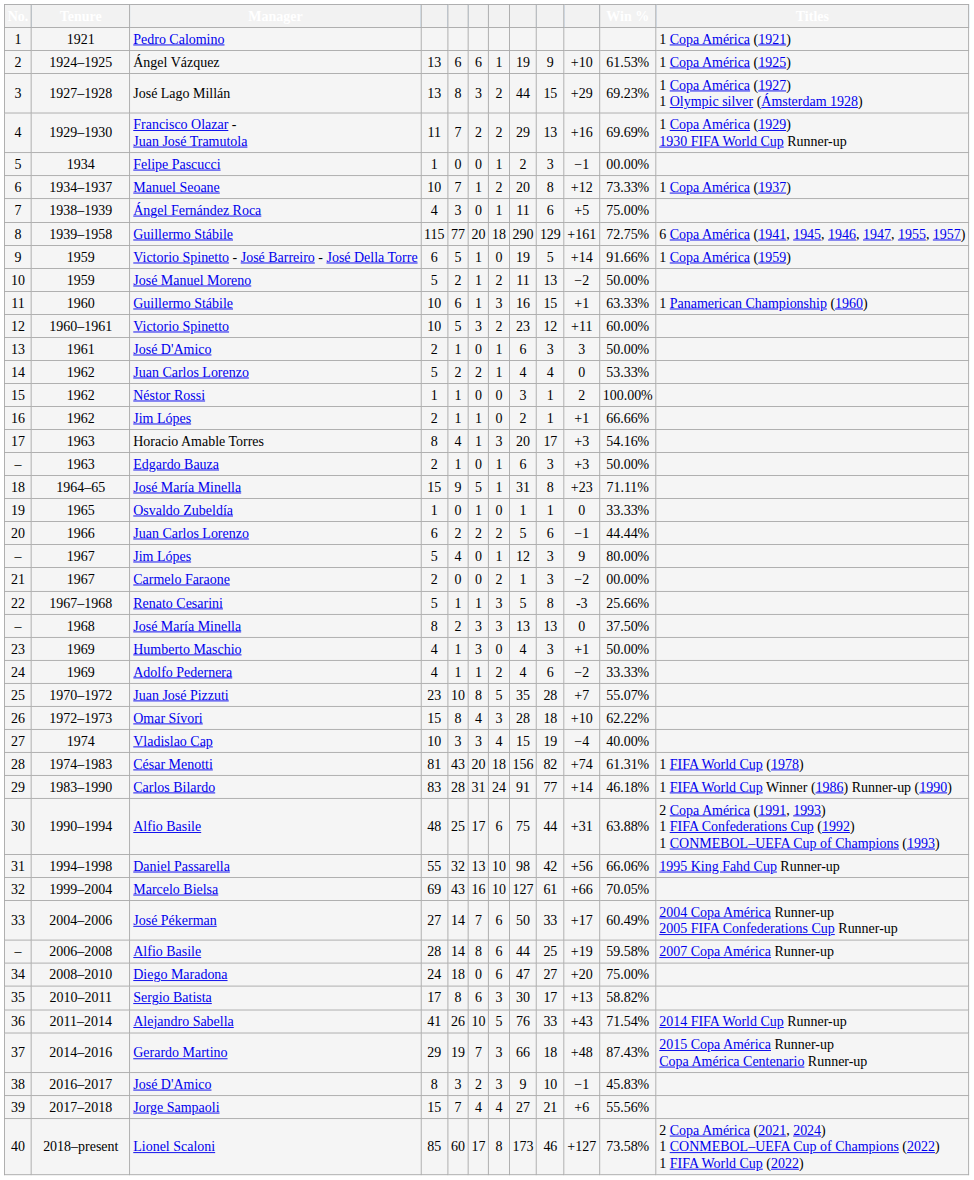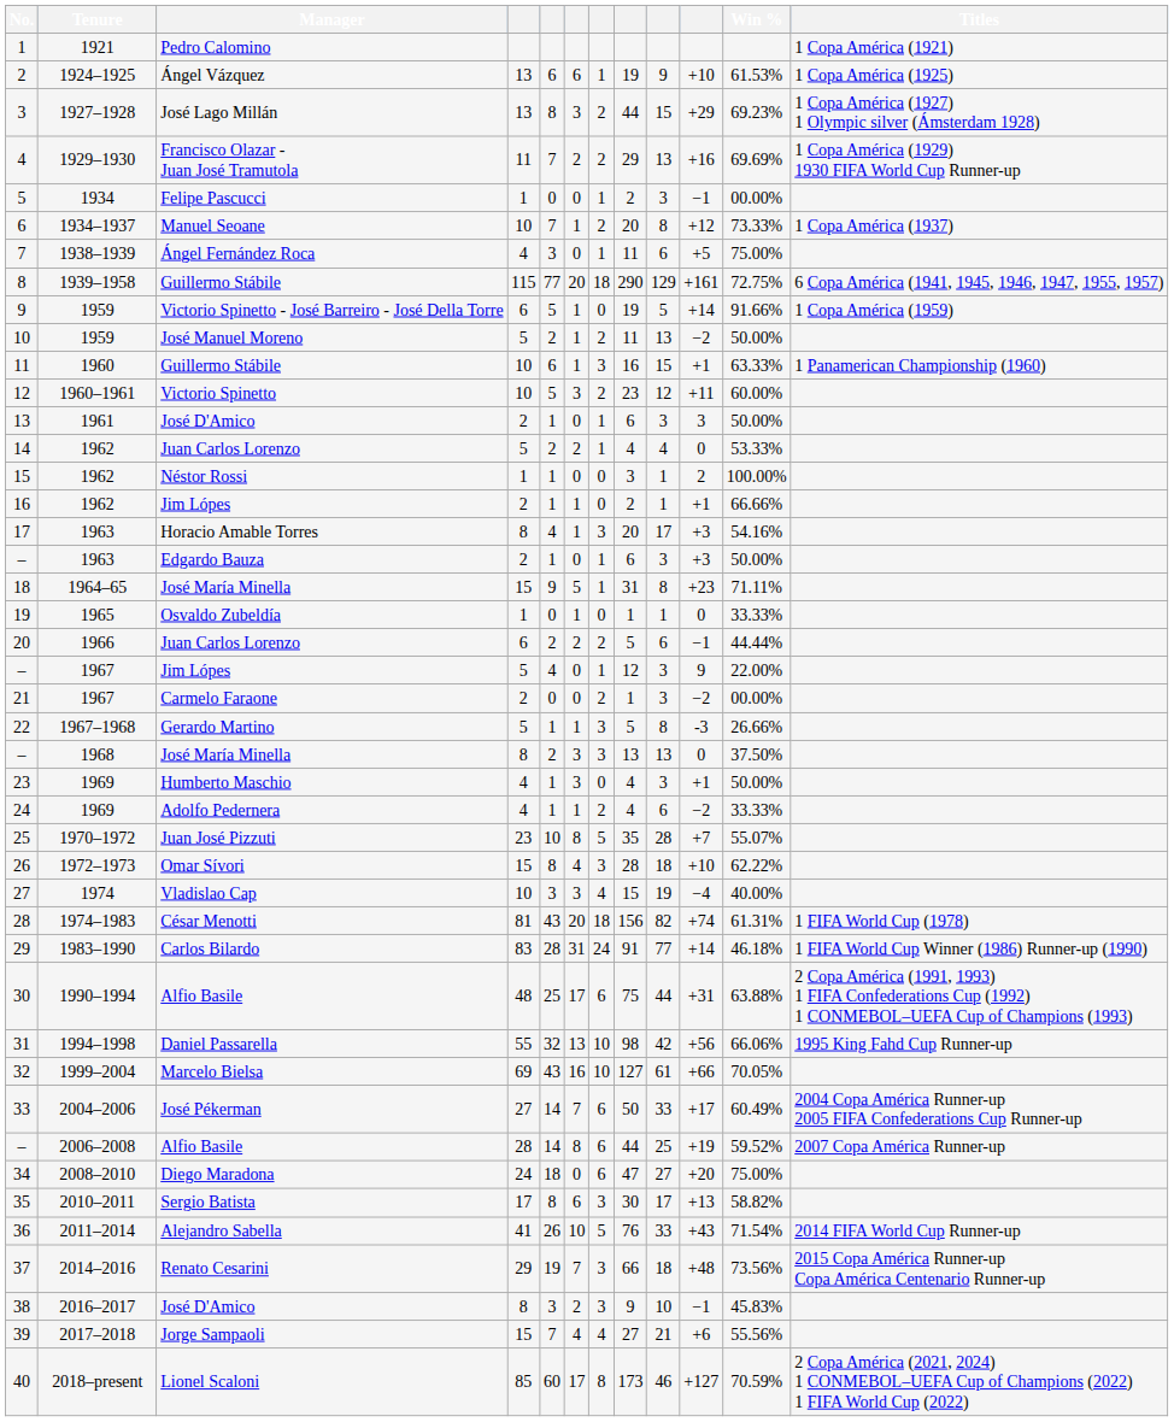 <table class="wikitable" class="sortable" align=border border=1 cellpadding="2" cellspacing="0" style="background: #f5f5f5; border: 1px #aaa solid; border-collapse: collapse; font-size:95%; text-align: center;" =width:60%;>
 <tr align="center" style="color:white;" bgcolor="#6ab5ff">
 <th>No.</th>
 <th width=100px>Tenure</th>
 <th>Manager</th>
 <th></th>
 <th></th>
 <th></th>
 <th></th>
 <th></th>
 <th></th>
 <th></th>
 <th>Win %</th>
 <th>Titles</th>
 </tr>
 <tr>
 <td>1</td>
 <td>1921</td>
 <td align=left> <a href='#'>Pedro Calomino</a> </td>
 <td></td>
 <td></td>
 <td></td>
 <td></td>
 <td></td>
 <td></td>
 <td></td>
 <td></td>
 <td align=left>1 <a href='#'>Copa América</a> (<a href='#'>1921</a>)</td>
 </tr>
 <tr>
 <td>2</td>
 <td>1924–1925</td>
 <td align=left> Ángel Vázquez</td>
 <td>13</td>
 <td>6</td>
 <td>6</td>
 <td>1</td>
 <td>19</td>
 <td>9</td>
 <td>+10</td>
 <td>61.53%</td>
 <td align=left>1 <a href='#'>Copa América</a> (<a href='#'>1925</a>)</td>
 </tr>
 <tr>
 <td>3</td>
 <td>1927–1928</td>
 <td align=left> José Lago Millán</td>
 <td>13</td>
 <td>8</td>
 <td>3</td>
 <td>2</td>
 <td>44</td>
 <td>15</td>
 <td>+29</td>
 <td>69.23%</td>
 <td align=left>1 <a href='#'>Copa América</a> (<a href='#'>1927</a>)<br> 1 <a href='#'>Olympic silver</a> (<a href='#'>Ámsterdam 1928</a>) </td>
 </tr>
 <tr>
 <td>4</td>
 <td>1929–1930</td>
 <td align=left> <a href='#'>Francisco Olazar</a> -<br><a href='#'>Juan José Tramutola</a></td>
 <td>11</td>
 <td>7</td>
 <td>2</td>
 <td>2</td>
 <td>29</td>
 <td>13</td>
 <td>+16</td>
 <td>69.69%</td>
 <td align=left>1 <a href='#'>Copa América</a> (<a href='#'>1929</a>)<br><a href='#'>1930 FIFA World Cup</a> Runner-up</td>
 </tr>
 <tr>
 <td>5</td>
 <td>1934</td>
 <td align=left> <a href='#'>Felipe Pascucci</a></td>
 <td>1</td>
 <td>0</td>
 <td>0</td>
 <td>1</td>
 <td>2</td>
 <td>3</td>
 <td>−1</td>
 <td>00.00%</td>
 <td></td>
 </tr>
 <tr>
 <td>6</td>
 <td>1934–1937</td>
 <td align=left> <a href='#'>Manuel Seoane</a></td>
 <td>10</td>
 <td>7</td>
 <td>1</td>
 <td>2</td>
 <td>20</td>
 <td>8</td>
 <td>+12</td>
 <td>73.33%</td>
 <td align=left>1 <a href='#'>Copa América</a> (<a href='#'>1937</a>)</td>
 </tr>
 <tr>
 <td>7</td>
 <td>1938–1939</td>
 <td align=left> <a href='#'>Ángel Fernández Roca</a></td>
 <td>4</td>
 <td>3</td>
 <td>0</td>
 <td>1</td>
 <td>11</td>
 <td>6</td>
 <td>+5</td>
 <td>75.00%</td>
 <td></td>
 </tr>
 <tr>
 <td>8</td>
 <td>1939–1958</td>
 <td align=left> <a href='#'>Guillermo Stábile</a></td>
 <td>115</td>
 <td>77</td>
 <td>20</td>
 <td>18</td>
 <td>290</td>
 <td>129</td>
 <td>+161</td>
 <td>72.75%</td>
 <td align=left>6 <a href='#'>Copa América</a> (<a href='#'>1941</a>, <a href='#'>1945</a>, <a href='#'>1946</a>, <a href='#'>1947</a>, <a href='#'>1955</a>, <a href='#'>1957</a>)</td>
 </tr>
 <tr>
 <td>9</td>
 <td>1959</td>
 <td align=left> <a href='#'>Victorio Spinetto</a> - <a href='#'>José Barreiro</a> - <a href='#'>José Della Torre</a></td>
 <td>6</td>
 <td>5</td>
 <td>1</td>
 <td>0</td>
 <td>19</td>
 <td>5</td>
 <td>+14</td>
 <td>91.66%</td>
 <td align=left>1 <a href='#'>Copa América</a> (<a href='#'>1959</a>)</td>
 </tr>
 <tr>
 <td>10</td>
 <td>1959</td>
 <td align=left> <a href='#'>José Manuel Moreno</a></td>
 <td>5</td>
 <td>2</td>
 <td>1</td>
 <td>2</td>
 <td>11</td>
 <td>13</td>
 <td>−2</td>
 <td>50.00%</td>
 <td></td>
 </tr>
 <tr>
 <td>11</td>
 <td>1960</td>
 <td align=left> <a href='#'>Guillermo Stábile</a></td>
 <td>10</td>
 <td>6</td>
 <td>1</td>
 <td>3</td>
 <td>16</td>
 <td>15</td>
 <td>+1</td>
 <td>63.33%</td>
 <td align=left>1 <a href='#'>Panamerican Championship</a> (<a href='#'>1960</a>)</td>
 </tr>
 <tr>
 <td>12</td>
 <td>1960–1961</td>
 <td align=left> <a href='#'>Victorio Spinetto</a></td>
 <td>10</td>
 <td>5</td>
 <td>3</td>
 <td>2</td>
 <td>23</td>
 <td>12</td>
 <td>+11</td>
 <td>60.00%</td>
 <td></td>
 </tr>
 <tr>
 <td>13</td>
 <td>1961</td>
 <td align=left> <a href='#'>José D'Amico</a></td>
 <td>2</td>
 <td>1</td>
 <td>0</td>
 <td>1</td>
 <td>6</td>
 <td>3</td>
 <td>3</td>
 <td>50.00%</td>
 <td></td>
 </tr>
 <tr>
 <td>14</td>
 <td>1962</td>
 <td align=left> <a href='#'>Juan Carlos Lorenzo</a></td>
 <td>5</td>
 <td>2</td>
 <td>2</td>
 <td>1</td>
 <td>4</td>
 <td>4</td>
 <td>0</td>
 <td>53.33%</td>
 <td></td>
 </tr>
 <tr>
 <td>15</td>
 <td>1962</td>
 <td align=left> <a href='#'>Néstor Rossi</a></td>
 <td>1</td>
 <td>1</td>
 <td>0</td>
 <td>0</td>
 <td>3</td>
 <td>1</td>
 <td>2</td>
 <td>100.00%</td>
 <td></td>
 </tr>
 <tr>
 <td>16</td>
 <td>1962</td>
 <td align=left> <a href='#'>Jim Lópes</a> </td>
 <td>2</td>
 <td>1</td>
 <td>1</td>
 <td>0</td>
 <td>2</td>
 <td>1</td>
 <td>+1</td>
 <td>66.66%</td>
 <td></td>
 </tr>
 <tr>
 <td>17</td>
 <td>1963</td>
 <td align=left> Horacio Amable Torres</td>
 <td>8</td>
 <td>4</td>
 <td>1</td>
 <td>3</td>
 <td>20</td>
 <td>17</td>
 <td>+3</td>
 <td>54.16%</td>
 <td></td>
 </tr>
 <tr>
 <td>–</td>
 <td>1963</td>
 <td align=left> <a href='#'>Edgardo Bauza</a></td>
 <td>2</td>
 <td>1</td>
 <td>0</td>
 <td>1</td>
 <td>6</td>
 <td>3</td>
 <td>+3</td>
 <td>50.00%</td>
 <td></td>
 </tr>
 <tr>
 <td>18</td>
 <td>1964–65</td>
 <td align=left> <a href='#'>José María Minella</a></td>
 <td>15</td>
 <td>9</td>
 <td>5</td>
 <td>1</td>
 <td>31</td>
 <td>8</td>
 <td>+23</td>
 <td>71.11%</td>
 <td></td>
 </tr>
 <tr>
 <td>19</td>
 <td>1965</td>
 <td align=left> <a href='#'>Osvaldo Zubeldía</a></td>
 <td>1</td>
 <td>0</td>
 <td>1</td>
 <td>0</td>
 <td>1</td>
 <td>1</td>
 <td>0</td>
 <td>33.33%</td>
 <td></td>
 </tr>
 <tr>
 <td>20</td>
 <td>1966</td>
 <td align=left> <a href='#'>Juan Carlos Lorenzo</a></td>
 <td>6</td>
 <td>2</td>
 <td>2</td>
 <td>2</td>
 <td>5</td>
 <td>6</td>
 <td>−1</td>
 <td>44.44%</td>
 <td></td>
 </tr>
 <tr>
 <td>–</td>
 <td>1967</td>
 <td align=left> <a href='#'>Jim Lópes</a></td>
 <td>5</td>
 <td>4</td>
 <td>0</td>
 <td>1</td>
 <td>12</td>
 <td>3</td>
 <td>9</td>
-<td>80.00%</td>
+<td>22.00%</td>
 <td></td>
 </tr>
 <tr>
 <td>21</td>
 <td>1967</td>
 <td align=left> <a href='#'>Carmelo Faraone</a></td>
 <td>2</td>
 <td>0</td>
 <td>0</td>
 <td>2</td>
 <td>1</td>
 <td>3</td>
 <td>−2</td>
 <td>00.00%</td>
 <td></td>
 </tr>
 <tr>
 <td>22</td>
 <td>1967–1968</td>
-<td align=left> <a href='#'>Renato Cesarini</a></td>
+<td align=left> <a href='#'>Gerardo Martino</a></td>
 <td>5</td>
 <td>1</td>
 <td>1</td>
 <td>3</td>
 <td>5</td>
 <td>8</td>
 <td>-3</td>
-<td>25.66%</td>
+<td>26.66%</td>
 <td></td>
 </tr>
 <tr>
 <td>–</td>
 <td>1968</td>
 <td align=left> <a href='#'>José María Minella</a></td>
 <td>8</td>
 <td>2</td>
 <td>3</td>
 <td>3</td>
 <td>13</td>
 <td>13</td>
 <td>0</td>
 <td>37.50%</td>
 <td></td>
 </tr>
 <tr>
 <td>23</td>
 <td>1969</td>
 <td align=left> <a href='#'>Humberto Maschio</a></td>
 <td>4</td>
 <td>1</td>
 <td>3</td>
 <td>0</td>
 <td>4</td>
 <td>3</td>
 <td>+1</td>
 <td>50.00%</td>
 <td></td>
 </tr>
 <tr>
 <td>24</td>
 <td>1969</td>
 <td align=left> <a href='#'>Adolfo Pedernera</a></td>
 <td>4</td>
 <td>1</td>
 <td>1</td>
 <td>2</td>
 <td>4</td>
 <td>6</td>
 <td>−2</td>
 <td>33.33%</td>
 <td></td>
 </tr>
 <tr>
 <td>25</td>
 <td>1970–1972</td>
 <td align=left> <a href='#'>Juan José Pizzuti</a></td>
 <td>23</td>
 <td>10</td>
 <td>8</td>
 <td>5</td>
 <td>35</td>
 <td>28</td>
 <td>+7</td>
 <td>55.07%</td>
 <td></td>
 </tr>
 <tr>
 <td>26</td>
 <td>1972–1973</td>
 <td align=left> <a href='#'>Omar Sívori</a></td>
 <td>15</td>
 <td>8</td>
 <td>4</td>
 <td>3</td>
 <td>28</td>
 <td>18</td>
 <td>+10</td>
 <td>62.22%</td>
 <td></td>
 </tr>
 <tr>
 <td>27</td>
 <td>1974</td>
 <td align=left> <a href='#'>Vladislao Cap</a></td>
 <td>10</td>
 <td>3</td>
 <td>3</td>
 <td>4</td>
 <td>15</td>
 <td>19</td>
 <td>−4</td>
 <td>40.00%</td>
 <td></td>
 </tr>
 <tr>
 <td>28</td>
 <td>1974–1983</td>
 <td align=left> <a href='#'>César Menotti</a></td>
 <td>81</td>
 <td>43</td>
 <td>20</td>
 <td>18</td>
 <td>156</td>
 <td>82</td>
 <td>+74</td>
 <td>61.31%</td>
 <td align=left>1 <a href='#'>FIFA World Cup</a> (<a href='#'>1978</a>)</td>
 </tr>
 <tr>
 <td>29</td>
 <td>1983–1990</td>
 <td align=left> <a href='#'>Carlos Bilardo</a></td>
 <td>83</td>
 <td>28</td>
 <td>31</td>
 <td>24</td>
 <td>91</td>
 <td>77</td>
 <td>+14</td>
 <td>46.18%</td>
 <td align=left>1 <a href='#'>FIFA World Cup</a> Winner (<a href='#'>1986</a>) Runner-up (<a href='#'>1990</a>)</td>
 </tr>
 <tr>
 <td>30</td>
 <td>1990–1994</td>
 <td align=left> <a href='#'>Alfio Basile</a></td>
 <td>48</td>
 <td>25</td>
 <td>17</td>
 <td>6</td>
 <td>75</td>
 <td>44</td>
 <td>+31</td>
 <td>63.88%</td>
 <td align=left>2 <a href='#'>Copa América</a> (<a href='#'>1991</a>, <a href='#'>1993</a>)<br>1 <a href='#'>FIFA Confederations Cup</a> (<a href='#'>1992</a>) <br>1 <a href='#'>CONMEBOL–UEFA Cup of Champions</a> (<a href='#'>1993</a>)</td>
 </tr>
 <tr>
 <td>31</td>
 <td>1994–1998</td>
 <td align=left> <a href='#'>Daniel Passarella</a></td>
 <td>55</td>
 <td>32</td>
 <td>13</td>
 <td>10</td>
 <td>98</td>
 <td>42</td>
 <td>+56</td>
 <td>66.06%</td>
 <td align=left><a href='#'>1995 King Fahd Cup</a> Runner-up</td>
 </tr>
 <tr>
 <td>32</td>
 <td>1999–2004</td>
 <td align=left> <a href='#'>Marcelo Bielsa</a></td>
 <td>69</td>
 <td>43</td>
 <td>16</td>
 <td>10</td>
 <td>127</td>
 <td>61</td>
 <td>+66</td>
 <td>70.05%</td>
 <td></td>
 </tr>
 <tr>
 <td>33</td>
 <td>2004–2006</td>
 <td align=left> <a href='#'>José Pékerman</a></td>
 <td>27</td>
 <td>14</td>
 <td>7</td>
 <td>6</td>
 <td>50</td>
 <td>33</td>
 <td>+17</td>
 <td>60.49%</td>
 <td align="left"><a href='#'>2004 Copa América</a> Runner-up<br><a href='#'>2005 FIFA Confederations Cup</a> Runner-up</td>
 </tr>
 <tr>
 <td>–</td>
 <td>2006–2008</td>
 <td align=left> <a href='#'>Alfio Basile</a></td>
 <td>28</td>
 <td>14</td>
 <td>8</td>
 <td>6</td>
 <td>44</td>
 <td>25</td>
 <td>+19</td>
-<td>59.58%</td>
+<td>59.52%</td>
 <td align="left"><a href='#'>2007 Copa América</a> Runner-up</td>
 </tr>
 <tr>
 <td>34</td>
 <td>2008–2010</td>
 <td align=left> <a href='#'>Diego Maradona</a></td>
 <td>24</td>
 <td>18</td>
 <td>0</td>
 <td>6</td>
 <td>47</td>
 <td>27</td>
 <td>+20</td>
 <td>75.00%</td>
 <td></td>
 </tr>
 <tr>
 <td>35</td>
 <td>2010–2011</td>
 <td align=left> <a href='#'>Sergio Batista</a></td>
 <td>17</td>
 <td>8</td>
 <td>6</td>
 <td>3</td>
 <td>30</td>
 <td>17</td>
 <td>+13</td>
 <td>58.82%</td>
 <td></td>
 </tr>
 <tr>
 <td>36</td>
 <td>2011–2014</td>
 <td align=left> <a href='#'>Alejandro Sabella</a></td>
 <td>41</td>
 <td>26</td>
 <td>10</td>
 <td>5</td>
 <td>76</td>
 <td>33</td>
 <td>+43</td>
 <td>71.54%</td>
 <td align="left"><a href='#'>2014 FIFA World Cup</a> Runner-up</td>
 </tr>
 <tr>
 <td>37</td>
 <td>2014–2016</td>
-<td align=left> <a href='#'>Gerardo Martino</a></td>
+<td align=left> <a href='#'>Renato Cesarini</a></td>
 <td>29</td>
 <td>19</td>
 <td>7</td>
 <td>3</td>
 <td>66</td>
 <td>18</td>
 <td>+48</td>
-<td>87.43%</td>
+<td>73.56%</td>
 <td align="left"><a href='#'>2015 Copa América</a> Runner-up<br><a href='#'>Copa América Centenario</a> Runner-up</td>
 </tr>
 <tr>
 <td>38</td>
 <td>2016–2017</td>
 <td align=left> <a href='#'>José D'Amico</a></td>
 <td>8</td>
 <td>3</td>
 <td>2</td>
 <td>3</td>
 <td>9</td>
 <td>10</td>
 <td>−1</td>
 <td>45.83%</td>
 <td></td>
 </tr>
 <tr>
 <td>39</td>
 <td>2017–2018</td>
 <td align=left> <a href='#'>Jorge Sampaoli</a></td>
 <td>15</td>
 <td>7</td>
 <td>4</td>
 <td>4</td>
 <td>27</td>
 <td>21</td>
 <td>+6</td>
 <td>55.56%</td>
 <td></td>
 </tr>
 <tr>
 <td>40</td>
 <td>2018–present</td>
 <td align=left> <a href='#'>Lionel Scaloni</a></td>
 <td>85</td>
 <td>60</td>
 <td>17</td>
 <td>8</td>
 <td>173</td>
 <td>46</td>
 <td>+127</td>
-<td>73.58%</td>
+<td>70.59%</td>
 <td align="left">2 <a href='#'>Copa América</a> (<a href='#'>2021</a>, <a href='#'>2024</a>)<br>1 <a href='#'>CONMEBOL–UEFA Cup of Champions</a> (<a href='#'>2022</a>)<br>1 <a href='#'>FIFA World Cup</a> (<a href='#'>2022</a>)</td>
 </tr>
 </table>
